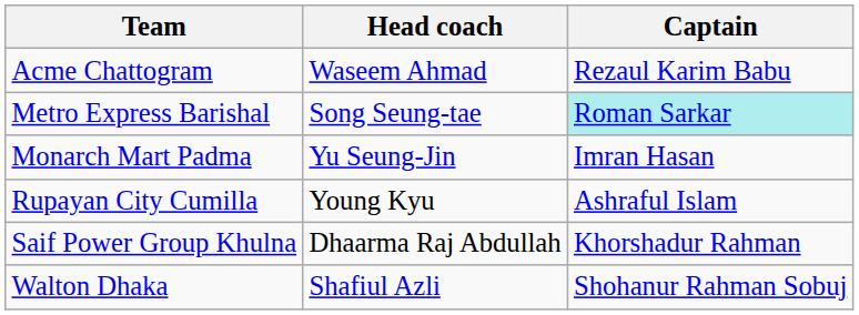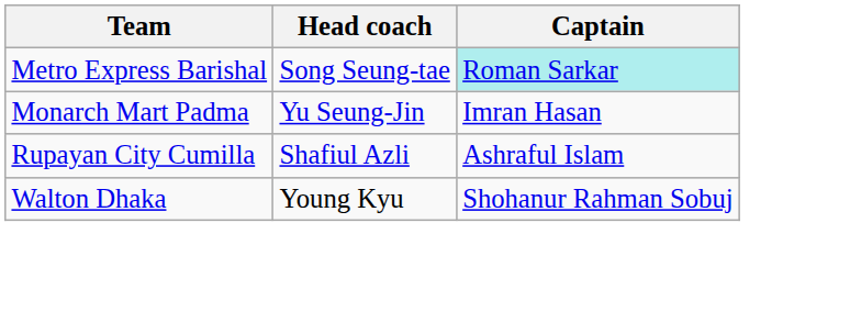 <table class="wikitable sortable" style="text-align: left;">
 <tr>
 <th>Team</th>
 <th>Head coach</th>
 <th>Captain</th>
-</tr>
-<tr>
-<td><a href='#'>Acme Chattogram</a></td>
-<td> <a href='#'>Waseem Ahmad</a></td>
-<td><a href='#'>Rezaul Karim Babu</a></td>
 </tr>
 <tr>
 <td><a href='#'>Metro Express Barishal</a></td>
 <td> <a href='#'>Song Seung-tae</a></td>
 <td style="background: paleturquoise;"><a href='#'>Roman Sarkar</a></td>
 </tr>
 <tr>
 <td><a href='#'>Monarch Mart Padma</a></td>
 <td> <a href='#'>Yu Seung-Jin</a></td>
 <td><a href='#'>Imran Hasan</a></td>
 </tr>
 <tr>
 <td><a href='#'>Rupayan City Cumilla</a></td>
-<td> Young Kyu</td>
+<td> <a href='#'>Shafiul Azli</a></td>
 <td><a href='#'>Ashraful Islam</a></td>
 </tr>
 <tr>
-<td><a href='#'>Saif Power Group Khulna</a></td>
-<td> Dhaarma Raj Abdullah</td>
-<td><a href='#'>Khorshadur Rahman</a></td>
-</tr>
-<tr>
 <td><a href='#'>Walton Dhaka</a></td>
-<td> <a href='#'>Shafiul Azli</a></td>
+<td> Young Kyu</td>
 <td><a href='#'>Shohanur Rahman Sobuj</a></td>
 </tr>
 </table>
